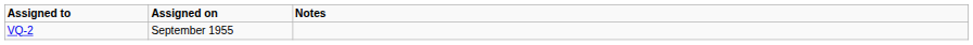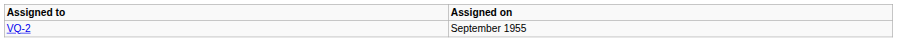 <table class="wikitable" style="width: 70%;">
 <tr>
 <td style="width: 200px;"><strong>Assigned to</strong></td>
 <td style="width: 200px;"><strong>Assigned on</strong></td>
-<td><strong>Notes</strong></td>
 </tr>
 <tr>
 <td><a href='#'>VQ-2</a></td>
 <td>September 1955</td>
-<td></td>
 </tr>
 </table>
